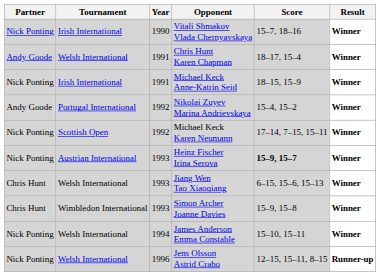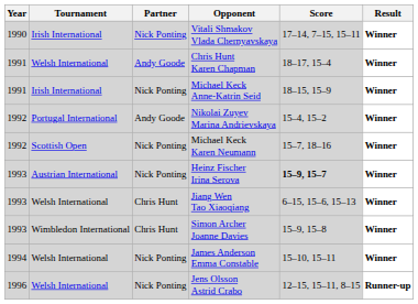 <table class="sortable wikitable" style="font-size: 90%;">
 <tr>
+<th>Year</th>
+<th>Tournament</th>
 <th>Partner</th>
-<th>Tournament</th>
-<th>Year</th>
 <th>Opponent</th>
 <th>Score</th>
 <th>Result</th>
 </tr>
 <tr style="background:#D5D5D5">
+<td align="center">1990</td>
+<td align="left"><a href='#'>Irish International</a></td>
 <td align="left"> <a href='#'>Nick Ponting</a></td>
-<td align="left"><a href='#'>Irish International</a></td>
-<td align="center">1990</td>
 <td align="left"> <a href='#'>Vitali Shmakov</a><br> <a href='#'>Vlada Chernyavskaya</a></td>
-<td align="left">15–7, 18–16</td>
+<td align="left">17–14, 7–15, 15–11</td>
 <td style="text-align:left; background:white"> <strong>Winner</strong></td>
 </tr>
 <tr style="background:#D5D5D5">
+<td align="center">1991</td>
+<td align="left"><a href='#'>Welsh International</a></td>
 <td align="left"> <a href='#'>Andy Goode</a></td>
-<td align="left"><a href='#'>Welsh International</a></td>
-<td align="center">1991</td>
 <td align="left"> <a href='#'>Chris Hunt</a><br> <a href='#'>Karen Chapman</a></td>
 <td align="left">18–17, 15–4</td>
 <td style="text-align:left; background:white"> <strong>Winner</strong></td>
 </tr>
 <tr style="background:#D5D5D5">
+<td align="center">1991</td>
+<td align="left"><a href='#'>Irish International</a></td>
 <td align="left"> Nick Ponting</td>
-<td align="left"><a href='#'>Irish International</a></td>
-<td align="center">1991</td>
 <td align="left"> <a href='#'>Michael Keck</a><br> <a href='#'>Anne-Katrin Seid</a></td>
 <td align="left">18–15, 15–9</td>
 <td style="text-align:left; background:white"> <strong>Winner</strong></td>
 </tr>
 <tr style="background:#D5D5D5">
+<td align="center">1992</td>
+<td align="left"><a href='#'>Portugal International</a></td>
 <td align="left"> Andy Goode</td>
-<td align="left"><a href='#'>Portugal International</a></td>
-<td align="center">1992</td>
 <td align="left"> <a href='#'>Nikolai Zuyev</a><br> <a href='#'>Marina Andrievskaya</a></td>
 <td align="left">15–4, 15–2</td>
 <td style="text-align:left; background:white"> <strong>Winner</strong></td>
 </tr>
 <tr style="background:#D5D5D5">
+<td align="center">1992</td>
+<td align="left"><a href='#'>Scottish Open</a></td>
 <td align="left"> Nick Ponting</td>
-<td align="left"><a href='#'>Scottish Open</a></td>
-<td align="center">1992</td>
 <td align="left"> Michael Keck<br> <a href='#'>Karen Neumann</a></td>
-<td align="left">17–14, 7–15, 15–11</td>
+<td align="left">15–7, 18–16</td>
 <td style="text-align:left; background:white"> <strong>Winner</strong></td>
 </tr>
 <tr style="background:#D5D5D5">
+<td align="center">1993</td>
+<td align="left"><a href='#'>Austrian International</a></td>
 <td align="left"> Nick Ponting</td>
-<td align="left"><a href='#'>Austrian International</a></td>
-<td align="center">1993</td>
 <td align="left"> <a href='#'>Heinz Fischer</a><br> <a href='#'>Irina Serova</a></td>
 <td align="left"><strong>15–9, 15–7</strong></td>
 <td style="text-align:left; background:white"> <strong>Winner</strong></td>
 </tr>
 <tr style="background:#D5D5D5">
+<td align="center">1993</td>
+<td align="left">Welsh International</td>
 <td align="left"> Chris Hunt</td>
-<td align="left">Welsh International</td>
-<td align="center">1993</td>
 <td align="left"> <a href='#'>Jiang Wen</a><br> <a href='#'>Tao Xiaoqiang</a></td>
 <td align="left">6–15, 15–6, 15–13</td>
 <td style="text-align:left; background:white"> <strong>Winner</strong></td>
 </tr>
 <tr style="background:#D5D5D5">
+<td align="center">1993</td>
+<td align="left">Wimbledon International</td>
 <td align="left"> Chris Hunt</td>
-<td align="left">Wimbledon International</td>
-<td align="center">1993</td>
 <td align="left"> <a href='#'>Simon Archer</a><br> <a href='#'>Joanne Davies</a></td>
 <td align="left">15–9, 15–8</td>
 <td style="text-align:left; background:white"> <strong>Winner</strong></td>
 </tr>
 <tr style="background:#D5D5D5">
+<td align="center">1994</td>
+<td align="left">Welsh International</td>
 <td align="left"> Nick Ponting</td>
-<td align="left">Welsh International</td>
-<td align="center">1994</td>
 <td align="left"> <a href='#'>James Anderson</a><br> <a href='#'>Emma Constable</a></td>
 <td align="left">15–10, 15–11</td>
 <td style="text-align:left; background:white"> <strong>Winner</strong></td>
 </tr>
 <tr style="background:#D5D5D5">
+<td align="center">1996</td>
+<td align="left"><a href='#'>Welsh International</a></td>
 <td align="left"> Nick Ponting</td>
-<td align="left"><a href='#'>Welsh International</a></td>
-<td align="center">1996</td>
 <td align="left"> <a href='#'>Jens Olsson</a><br> <a href='#'>Astrid Crabo</a></td>
 <td align="left">12–15, 15–11, 8–15</td>
 <td style="text-align:left; background:white"> <strong>Runner-up</strong></td>
 </tr>
 </table>
